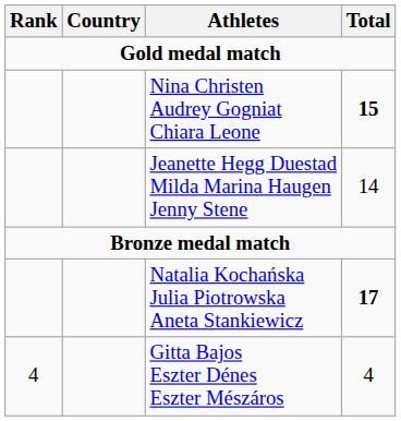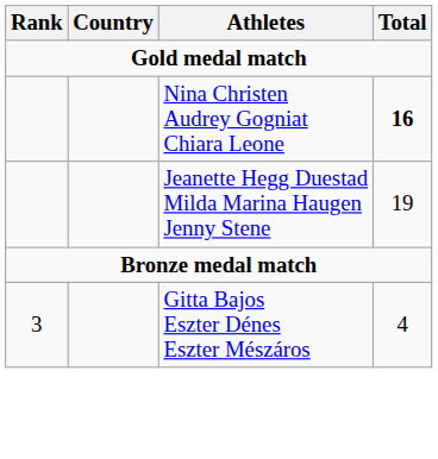 <table class="wikitable" style="text-align:center">
 <tr>
 <th>Rank</th>
 <th>Country</th>
 <th>Athletes</th>
 <th>Total</th>
 </tr>
 <tr>
 <td colspan=4><strong>Gold medal match</strong></td>
 </tr>
 <tr>
 <td></td>
 <td align=left></td>
 <td align=left><a href='#'>Nina Christen</a><br><a href='#'>Audrey Gogniat</a><br><a href='#'>Chiara Leone</a></td>
-<td><strong>15</strong></td>
+<td><strong>16</strong></td>
 </tr>
 <tr>
 <td></td>
 <td align=left></td>
 <td align=left><a href='#'>Jeanette Hegg Duestad</a><br><a href='#'>Milda Marina Haugen</a><br><a href='#'>Jenny Stene</a></td>
-<td>14</td>
+<td>19</td>
 </tr>
 <tr>
 <td colspan=4><strong>Bronze medal match</strong></td>
 </tr>
 <tr>
-<td></td>
-<td align=left></td>
-<td align=left><a href='#'>Natalia Kochańska</a><br><a href='#'>Julia Piotrowska</a><br><a href='#'>Aneta Stankiewicz</a></td>
-<td><strong>17</strong></td>
-</tr>
-<tr>
-<td>4</td>
+<td>3</td>
 <td align=left></td>
 <td align=left><a href='#'>Gitta Bajos</a><br><a href='#'>Eszter Dénes</a><br><a href='#'>Eszter Mészáros</a></td>
 <td>4</td>
 </tr>
 </table>
